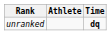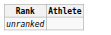 <table class=wikitable style="text-align:center;">
 <tr>
 <th>Rank</th>
 <th>Athlete</th>
-<th>Time</th>
 </tr>
 <tr>
 <td><em>unranked</em></td>
 <td align=left></td>
-<td><strong>dq</strong></td>
 </tr>
 </table>
